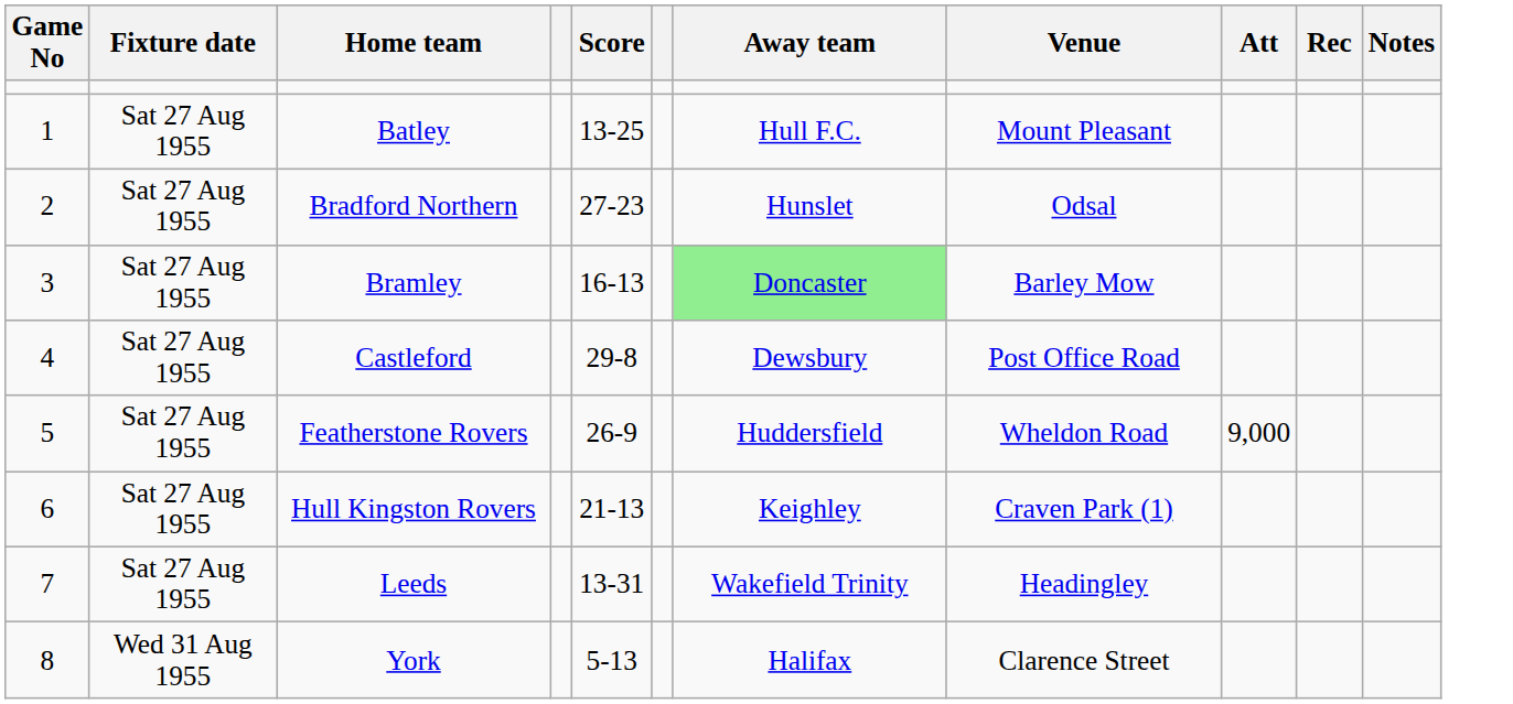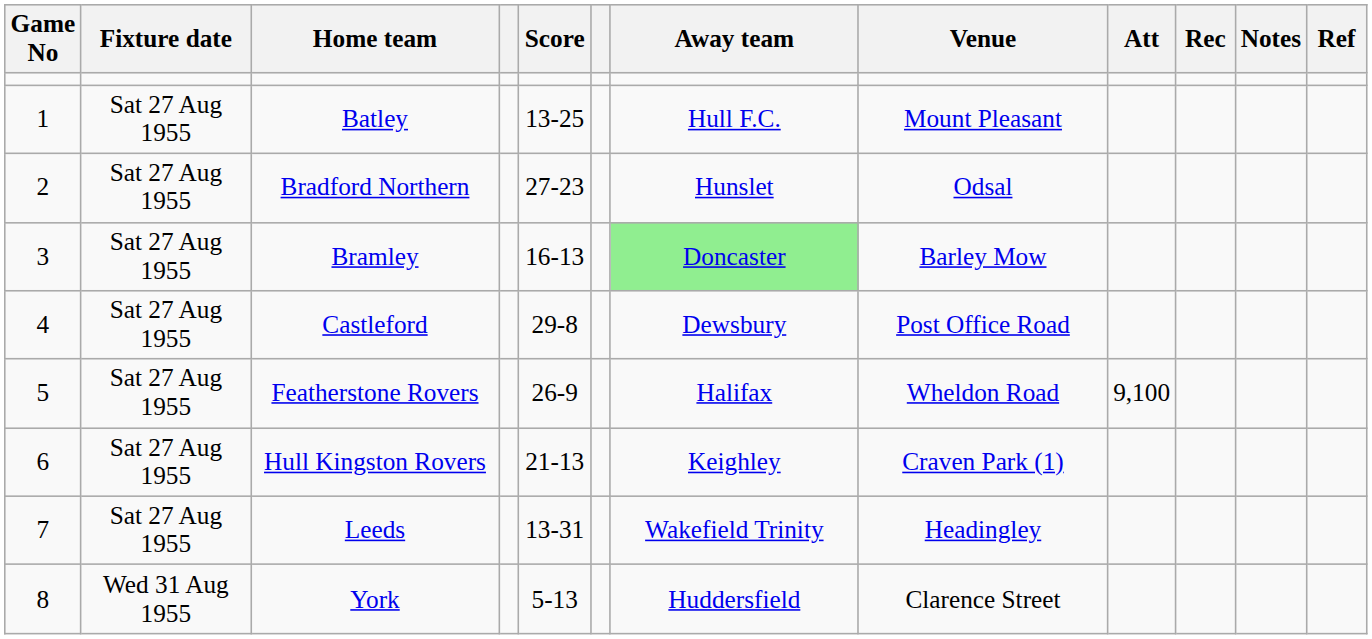 <table class="wikitable" style="text-align:center;">
 <tr>
 <th width=20 abbr="No">Game No</th>
 <th width=100 abbr="Date">Fixture date</th>
 <th width=150 abbr="Home team">Home team</th>
 <th width=5 abbr="space"></th>
 <th width=20 abbr="Score">Score</th>
 <th width=5 abbr="space"></th>
 <th width=150 abbr="Away team">Away team</th>
 <th width=150 abbr="Venue">Venue</th>
 <th width=30 abbr="Att">Att</th>
 <th width=30 abbr="Rec">Rec</th>
 <th width=20 abbr="Notes">Notes</th>
+<th width=30 abbr="Ref">Ref</th>
 </tr>
 <tr>
+<td></td>
 <td></td>
 <td></td>
 <td></td>
 <td></td>
 <td></td>
 <td></td>
 <td></td>
 <td></td>
 <td></td>
 <td></td>
 <td></td>
 </tr>
 <tr>
 <td>1</td>
 <td>Sat 27 Aug 1955</td>
 <td><a href='#'>Batley</a></td>
 <td></td>
 <td>13-25</td>
 <td></td>
 <td><a href='#'>Hull F.C.</a></td>
 <td><a href='#'>Mount Pleasant</a></td>
 <td></td>
 <td></td>
 <td></td>
+<td></td>
 </tr>
 <tr>
 <td>2</td>
 <td>Sat 27 Aug 1955</td>
 <td><a href='#'>Bradford Northern</a></td>
 <td></td>
 <td>27-23</td>
 <td></td>
 <td><a href='#'>Hunslet</a></td>
 <td><a href='#'>Odsal</a></td>
+<td></td>
 <td></td>
 <td></td>
 <td></td>
 </tr>
 <tr>
 <td>3</td>
 <td>Sat 27 Aug 1955</td>
 <td><a href='#'>Bramley</a></td>
 <td></td>
 <td>16-13</td>
 <td></td>
 <td style="background: lightgreen;"><a href='#'>Doncaster</a></td>
 <td><a href='#'>Barley Mow</a></td>
 <td></td>
 <td></td>
 <td></td>
+<td></td>
 </tr>
 <tr>
 <td>4</td>
 <td>Sat 27 Aug 1955</td>
 <td><a href='#'>Castleford</a></td>
 <td></td>
 <td>29-8</td>
 <td></td>
 <td><a href='#'>Dewsbury</a></td>
 <td><a href='#'>Post Office Road</a></td>
 <td></td>
 <td></td>
 <td></td>
+<td></td>
 </tr>
 <tr>
 <td>5</td>
 <td>Sat 27 Aug 1955</td>
 <td><a href='#'>Featherstone Rovers</a></td>
 <td></td>
 <td>26-9</td>
 <td></td>
-<td><a href='#'>Huddersfield</a></td>
+<td><a href='#'>Halifax</a></td>
 <td><a href='#'>Wheldon Road</a></td>
-<td>9,000</td>
+<td>9,100</td>
+<td></td>
 <td></td>
 <td></td>
 </tr>
 <tr>
 <td>6</td>
 <td>Sat 27 Aug 1955</td>
 <td><a href='#'>Hull Kingston Rovers</a></td>
 <td></td>
 <td>21-13</td>
 <td></td>
 <td><a href='#'>Keighley</a></td>
 <td><a href='#'>Craven Park (1)</a></td>
+<td></td>
 <td></td>
 <td></td>
 <td></td>
 </tr>
 <tr>
 <td>7</td>
 <td>Sat 27 Aug 1955</td>
 <td><a href='#'>Leeds</a></td>
 <td></td>
 <td>13-31</td>
 <td></td>
 <td><a href='#'>Wakefield Trinity</a></td>
 <td><a href='#'>Headingley</a></td>
 <td></td>
 <td></td>
 <td></td>
+<td></td>
 </tr>
 <tr>
 <td>8</td>
 <td>Wed 31 Aug 1955</td>
 <td><a href='#'>York</a></td>
 <td></td>
 <td>5-13</td>
 <td></td>
-<td><a href='#'>Halifax</a></td>
+<td><a href='#'>Huddersfield</a></td>
 <td>Clarence Street</td>
+<td></td>
 <td></td>
 <td></td>
 <td></td>
 </tr>
 </table>
